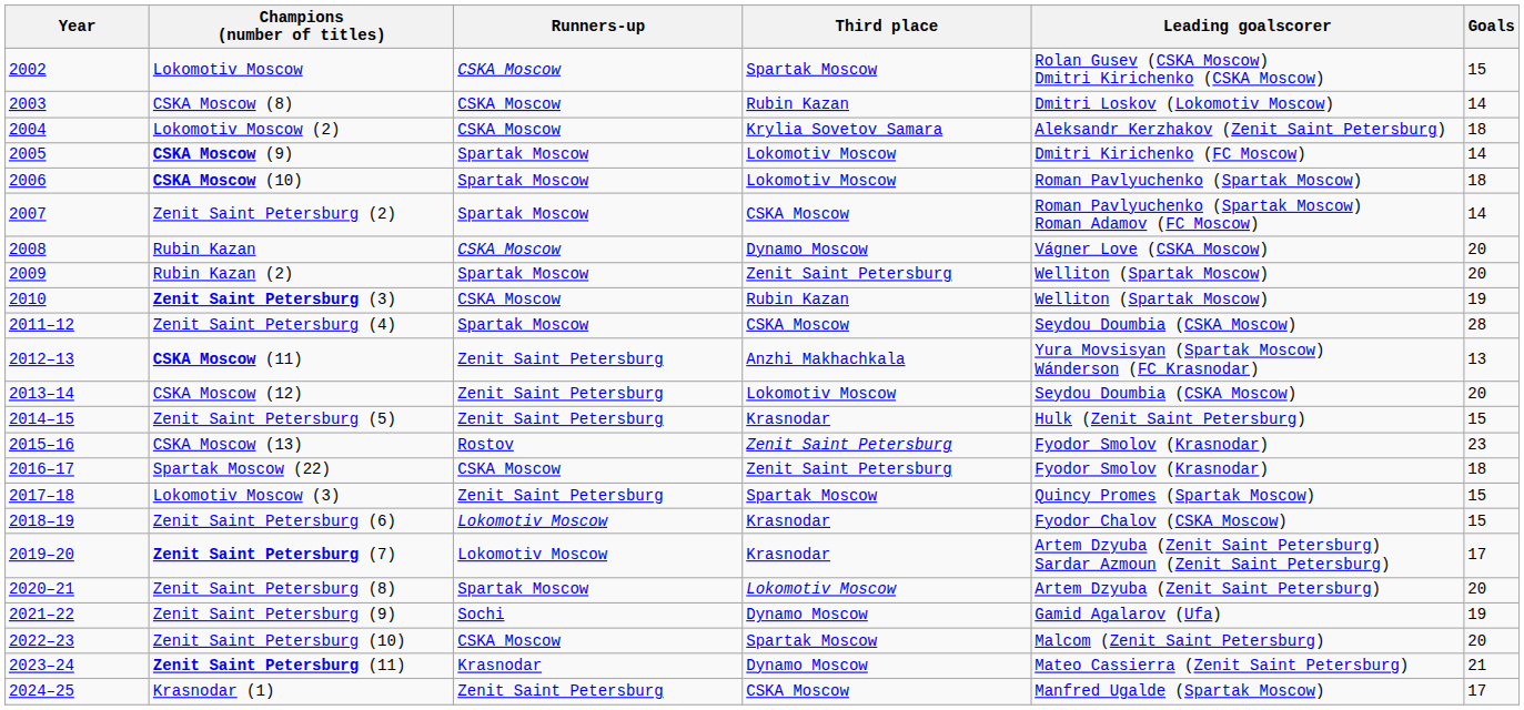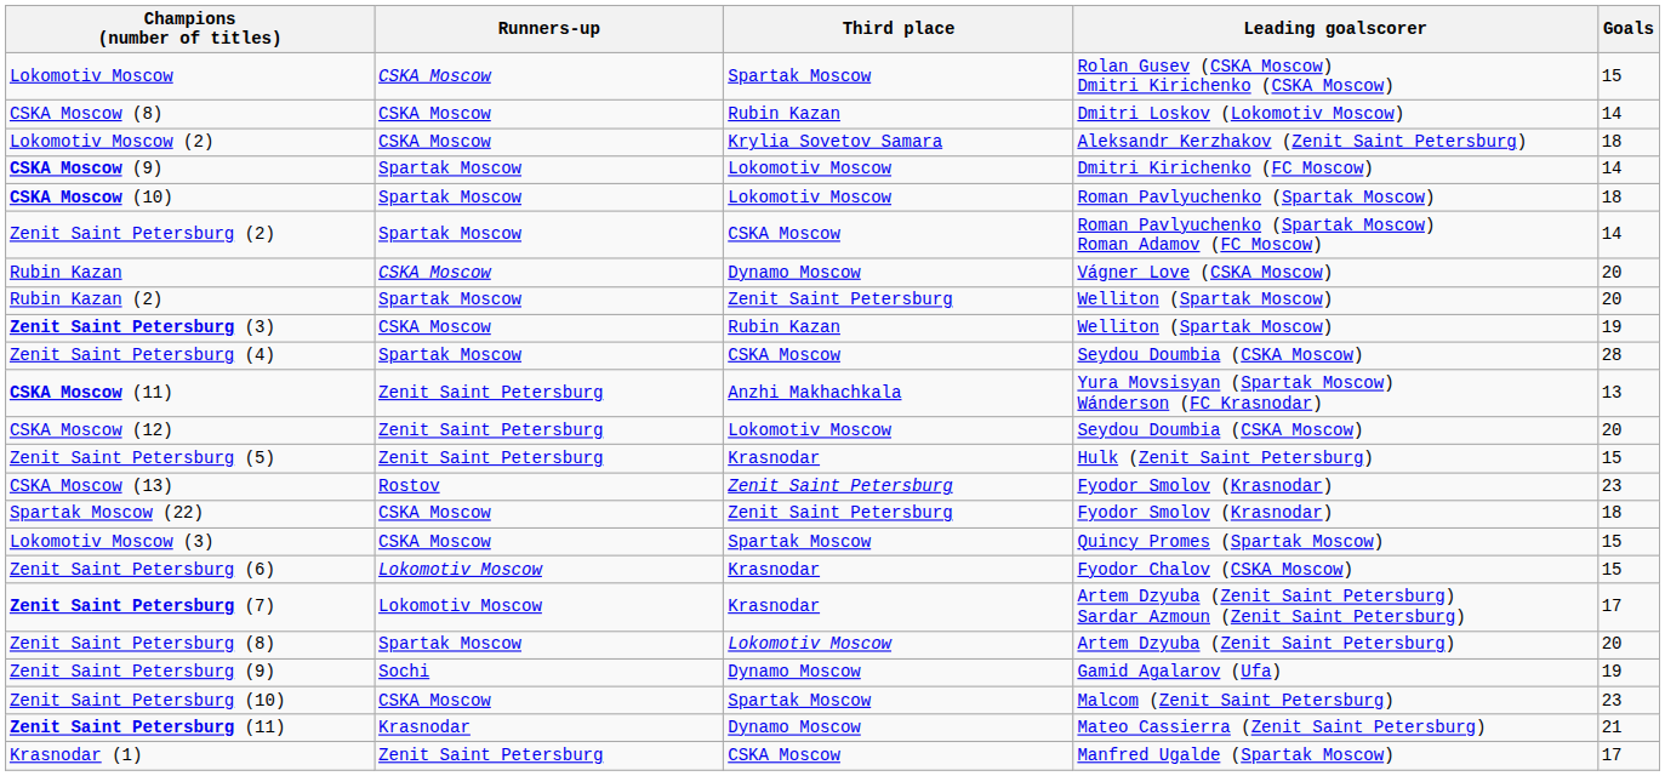 <table class="wikitable" style="width:100%;">
 <tr>
-<th width=9%>Year</th>
 <th width=19%>Champions<br>(number of titles)</th>
 <th width=18%>Runners-up</th>
 <th width=18%>Third place</th>
 <th width=27%>Leading goalscorer</th>
 <th width=1%>Goals</th>
 </tr>
 <tr>
-<td><a href='#'>2002</a></td>
 <td><a href='#'>Lokomotiv Moscow</a></td>
 <td><em><a href='#'>CSKA Moscow</a></em></td>
 <td><a href='#'>Spartak Moscow</a></td>
 <td> <a href='#'>Rolan Gusev</a> (<a href='#'>CSKA Moscow</a>)<br> <a href='#'>Dmitri Kirichenko</a> (<a href='#'>CSKA Moscow</a>)</td>
 <td>15</td>
 </tr>
 <tr>
-<td><a href='#'>2003</a></td>
 <td><a href='#'>CSKA Moscow</a> (8)</td>
 <td><a href='#'>CSKA Moscow</a></td>
 <td><a href='#'>Rubin Kazan</a></td>
 <td> <a href='#'>Dmitri Loskov</a> (<a href='#'>Lokomotiv Moscow</a>)</td>
 <td>14</td>
 </tr>
 <tr>
-<td><a href='#'>2004</a></td>
 <td><a href='#'>Lokomotiv Moscow</a> (2)</td>
 <td><a href='#'>CSKA Moscow</a></td>
 <td><a href='#'>Krylia Sovetov Samara</a></td>
 <td> <a href='#'>Aleksandr Kerzhakov</a> (<a href='#'>Zenit Saint Petersburg</a>)</td>
 <td>18</td>
 </tr>
 <tr>
-<td><a href='#'>2005</a></td>
 <td><strong><a href='#'>CSKA Moscow</a></strong> (9)</td>
 <td><a href='#'>Spartak Moscow</a></td>
 <td><a href='#'>Lokomotiv Moscow</a></td>
 <td> <a href='#'>Dmitri Kirichenko</a> (<a href='#'>FC Moscow</a>)</td>
 <td>14</td>
 </tr>
 <tr>
-<td><a href='#'>2006</a></td>
 <td><strong><a href='#'>CSKA Moscow</a></strong> (10)</td>
 <td><a href='#'>Spartak Moscow</a></td>
 <td><a href='#'>Lokomotiv Moscow</a></td>
 <td> <a href='#'>Roman Pavlyuchenko</a> (<a href='#'>Spartak Moscow</a>)</td>
 <td>18</td>
 </tr>
 <tr>
-<td><a href='#'>2007</a></td>
 <td><a href='#'>Zenit Saint Petersburg</a> (2)</td>
 <td><a href='#'>Spartak Moscow</a></td>
 <td><a href='#'>CSKA Moscow</a></td>
 <td> <a href='#'>Roman Pavlyuchenko</a> (<a href='#'>Spartak Moscow</a>)<br> <a href='#'>Roman Adamov</a> (<a href='#'>FC Moscow</a>)</td>
 <td>14</td>
 </tr>
 <tr>
-<td><a href='#'>2008</a></td>
 <td><a href='#'>Rubin Kazan</a></td>
 <td><em><a href='#'>CSKA Moscow</a></em></td>
 <td><a href='#'>Dynamo Moscow</a></td>
 <td> <a href='#'>Vágner Love</a> (<a href='#'>CSKA Moscow</a>)</td>
 <td>20</td>
 </tr>
 <tr>
-<td><a href='#'>2009</a></td>
 <td><a href='#'>Rubin Kazan</a> (2)</td>
 <td><a href='#'>Spartak Moscow</a></td>
 <td><a href='#'>Zenit Saint Petersburg</a></td>
 <td> <a href='#'>Welliton</a> (<a href='#'>Spartak Moscow</a>)</td>
 <td>20</td>
 </tr>
 <tr>
-<td><a href='#'>2010</a></td>
 <td><strong><a href='#'>Zenit Saint Petersburg</a></strong> (3)</td>
 <td><a href='#'>CSKA Moscow</a></td>
 <td><a href='#'>Rubin Kazan</a></td>
 <td> <a href='#'>Welliton</a> (<a href='#'>Spartak Moscow</a>)</td>
 <td>19</td>
 </tr>
 <tr>
-<td><a href='#'>2011–12</a></td>
 <td><a href='#'>Zenit Saint Petersburg</a> (4)</td>
 <td><a href='#'>Spartak Moscow</a></td>
 <td><a href='#'>CSKA Moscow</a></td>
 <td> <a href='#'>Seydou Doumbia</a> (<a href='#'>CSKA Moscow</a>)</td>
 <td>28</td>
 </tr>
 <tr>
-<td><a href='#'>2012–13</a></td>
 <td><strong><a href='#'>CSKA Moscow</a></strong> (11)</td>
 <td><a href='#'>Zenit Saint Petersburg</a></td>
 <td><a href='#'>Anzhi Makhachkala</a></td>
 <td> <a href='#'>Yura Movsisyan</a> (<a href='#'>Spartak Moscow</a>)<br> <a href='#'>Wánderson</a> (<a href='#'>FC Krasnodar</a>)</td>
 <td>13</td>
 </tr>
 <tr>
-<td><a href='#'>2013–14</a></td>
 <td><a href='#'>CSKA Moscow</a> (12)</td>
 <td><a href='#'>Zenit Saint Petersburg</a></td>
 <td><a href='#'>Lokomotiv Moscow</a></td>
 <td> <a href='#'>Seydou Doumbia</a> (<a href='#'>CSKA Moscow</a>)</td>
 <td>20</td>
 </tr>
 <tr>
-<td><a href='#'>2014–15</a></td>
 <td><a href='#'>Zenit Saint Petersburg</a> (5)</td>
 <td><a href='#'>Zenit Saint Petersburg</a></td>
 <td><a href='#'>Krasnodar</a></td>
 <td> <a href='#'>Hulk</a> (<a href='#'>Zenit Saint Petersburg</a>)</td>
 <td>15</td>
 </tr>
 <tr>
-<td><a href='#'>2015–16</a></td>
 <td><a href='#'>CSKA Moscow</a> (13)</td>
 <td><a href='#'>Rostov</a></td>
 <td><em><a href='#'>Zenit Saint Petersburg</a></em></td>
 <td> <a href='#'>Fyodor Smolov</a> (<a href='#'>Krasnodar</a>)</td>
 <td>23</td>
 </tr>
 <tr>
-<td><a href='#'>2016–17</a></td>
 <td><a href='#'>Spartak Moscow</a> (22)</td>
 <td><a href='#'>CSKA Moscow</a></td>
 <td><a href='#'>Zenit Saint Petersburg</a></td>
 <td> <a href='#'>Fyodor Smolov</a> (<a href='#'>Krasnodar</a>)</td>
 <td>18</td>
 </tr>
 <tr>
-<td><a href='#'>2017–18</a></td>
 <td><a href='#'>Lokomotiv Moscow</a> (3)</td>
-<td><a href='#'>Zenit Saint Petersburg</a></td>
+<td><a href='#'>CSKA Moscow</a></td>
 <td><a href='#'>Spartak Moscow</a></td>
 <td> <a href='#'>Quincy Promes</a> (<a href='#'>Spartak Moscow</a>)</td>
 <td>15</td>
 </tr>
 <tr>
-<td><a href='#'>2018–19</a></td>
 <td><a href='#'>Zenit Saint Petersburg</a> (6)</td>
 <td><em><a href='#'>Lokomotiv Moscow</a></em></td>
 <td><a href='#'>Krasnodar</a></td>
 <td> <a href='#'>Fyodor Chalov</a> (<a href='#'>CSKA Moscow</a>)</td>
 <td>15</td>
 </tr>
 <tr>
-<td><a href='#'>2019–20</a></td>
 <td><strong><a href='#'>Zenit Saint Petersburg</a></strong> (7)</td>
 <td><a href='#'>Lokomotiv Moscow</a></td>
 <td><a href='#'>Krasnodar</a></td>
 <td> <a href='#'>Artem Dzyuba</a> (<a href='#'>Zenit Saint Petersburg</a>)<br> <a href='#'>Sardar Azmoun</a> (<a href='#'>Zenit Saint Petersburg</a>)</td>
 <td>17</td>
 </tr>
 <tr>
-<td><a href='#'>2020–21</a></td>
 <td><a href='#'>Zenit Saint Petersburg</a> (8)</td>
 <td><a href='#'>Spartak Moscow</a></td>
 <td><em><a href='#'>Lokomotiv Moscow</a></em></td>
 <td> <a href='#'>Artem Dzyuba</a> (<a href='#'>Zenit Saint Petersburg</a>)</td>
 <td>20</td>
 </tr>
 <tr>
-<td><a href='#'>2021–22</a></td>
 <td><a href='#'>Zenit Saint Petersburg</a> (9)</td>
 <td><a href='#'>Sochi</a></td>
 <td><a href='#'>Dynamo Moscow</a></td>
 <td> <a href='#'>Gamid Agalarov</a> (<a href='#'>Ufa</a>)</td>
 <td>19</td>
 </tr>
 <tr>
-<td><a href='#'>2022–23</a></td>
 <td><a href='#'>Zenit Saint Petersburg</a> (10)</td>
 <td><a href='#'>CSKA Moscow</a></td>
 <td><a href='#'>Spartak Moscow</a></td>
 <td> <a href='#'>Malcom</a> (<a href='#'>Zenit Saint Petersburg</a>)</td>
-<td>20</td>
+<td>23</td>
 </tr>
 <tr>
-<td><a href='#'>2023–24</a></td>
 <td><strong><a href='#'>Zenit Saint Petersburg</a></strong> (11)</td>
 <td><a href='#'>Krasnodar</a></td>
 <td><a href='#'>Dynamo Moscow</a></td>
 <td> <a href='#'>Mateo Cassierra</a> (<a href='#'>Zenit Saint Petersburg</a>)<br></td>
 <td>21</td>
 </tr>
 <tr>
-<td><a href='#'>2024–25</a></td>
 <td><a href='#'>Krasnodar</a> (1)</td>
 <td><a href='#'>Zenit Saint Petersburg</a></td>
 <td><a href='#'>CSKA Moscow</a></td>
 <td> <a href='#'>Manfred Ugalde</a> (<a href='#'>Spartak Moscow</a>)<br></td>
 <td>17</td>
 </tr>
 </table>
